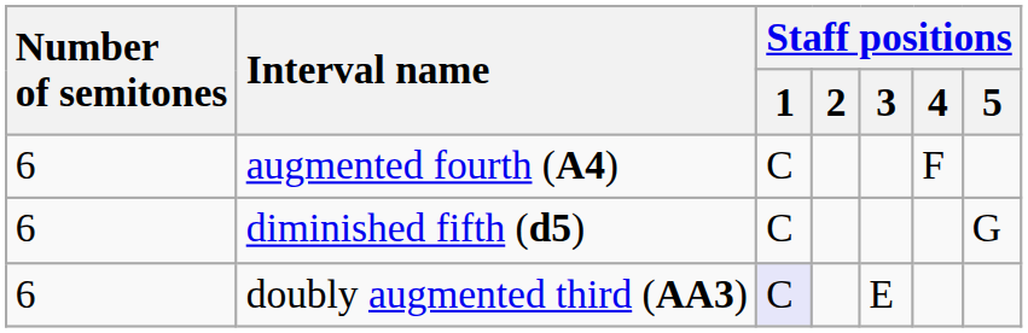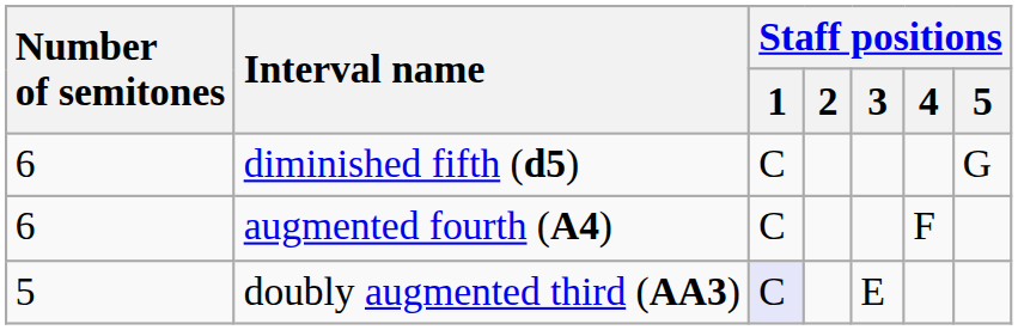 <table class="wikitable">
 <tr>
 <th rowspan="2" ; style="text-align: left">Number<br>of semitones</th>
 <th rowspan="2" ; style="text-align: left">Interval name</th>
 <th colspan="5"><a href='#'>Staff positions</a></th>
 </tr>
 <tr>
 <th>1</th>
 <th>2</th>
 <th>3</th>
 <th>4</th>
 <th>5</th>
 </tr>
 <tr>
 <td>6</td>
-<td><a href='#'>augmented fourth</a> (<strong>A4</strong>)</td>
-<td>C</td>
-<td> </td>
-<td> </td>
-<td>F</td>
-<td></td>
-</tr>
-<tr>
-<td>6</td>
 <td><a href='#'>diminished fifth</a> (<strong>d5</strong>)</td>
 <td>C</td>
 <td> </td>
 <td> </td>
 <td> </td>
 <td>G</td>
 </tr>
 <tr>
 <td>6</td>
+<td><a href='#'>augmented fourth</a> (<strong>A4</strong>)</td>
+<td>C</td>
+<td> </td>
+<td> </td>
+<td>F</td>
+<td></td>
+</tr>
+<tr>
+<td>5</td>
 <td>doubly <a href='#'>augmented third</a> (<strong>AA3</strong>)</td>
 <td style="background: lavender;">C</td>
 <td> </td>
 <td>E</td>
 <td> </td>
 <td></td>
 </tr>
 </table>
